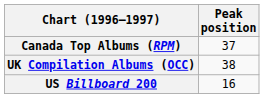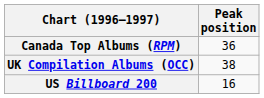 <table class="wikitable sortable plainrowheaders" style="text-align:center">
 <tr>
 <th scope="col">Chart (1996–1997)</th>
 <th scope="col">Peak<br>position</th>
 </tr>
 <tr>
 <th scope="row">Canada Top Albums (<em><a href='#'>RPM</a></em>)</th>
-<td>37</td>
+<td>36</td>
 </tr>
 <tr>
 <th scope="row">UK <a href='#'>Compilation Albums</a> (<a href='#'>OCC</a>)</th>
 <td>38</td>
 </tr>
 <tr>
 <th scope="row">US <a href='#'><em>Billboard</em> 200</a></th>
 <td>16</td>
 </tr>
 </table>
